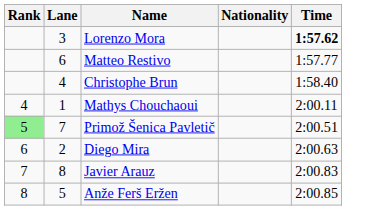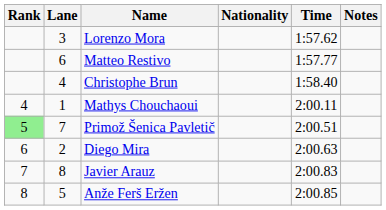 <table class="wikitable sortable" style="text-align:center">
 <tr>
 <th>Rank</th>
 <th>Lane</th>
 <th>Name</th>
 <th>Nationality</th>
 <th>Time</th>
+<th>Notes</th>
 </tr>
 <tr>
 <td></td>
 <td>3</td>
 <td align=left><a href='#'>Lorenzo Mora</a></td>
 <td align=left></td>
-<td><strong>1:57.62</strong></td>
+<td>1:57.62</td>
+<td></td>
 </tr>
 <tr>
 <td></td>
 <td>6</td>
 <td align=left><a href='#'>Matteo Restivo</a></td>
 <td align=left></td>
 <td>1:57.77</td>
+<td></td>
 </tr>
 <tr>
 <td></td>
 <td>4</td>
 <td align=left><a href='#'>Christophe Brun</a></td>
 <td align=left></td>
 <td>1:58.40</td>
+<td></td>
 </tr>
 <tr>
 <td>4</td>
 <td>1</td>
 <td align=left><a href='#'>Mathys Chouchaoui</a></td>
 <td align=left></td>
 <td>2:00.11</td>
+<td></td>
 </tr>
 <tr>
 <td style="background: lightgreen;">5</td>
 <td>7</td>
 <td align=left><a href='#'>Primož Šenica Pavletič</a></td>
 <td align=left></td>
 <td>2:00.51</td>
+<td></td>
 </tr>
 <tr>
 <td>6</td>
 <td>2</td>
 <td align=left><a href='#'>Diego Mira</a></td>
 <td align=left></td>
 <td>2:00.63</td>
+<td></td>
 </tr>
 <tr>
 <td>7</td>
 <td>8</td>
 <td align=left><a href='#'>Javier Arauz</a></td>
 <td align=left></td>
 <td>2:00.83</td>
+<td></td>
 </tr>
 <tr>
 <td>8</td>
 <td>5</td>
 <td align=left><a href='#'>Anže Ferš Eržen</a></td>
 <td align=left></td>
 <td>2:00.85</td>
+<td></td>
 </tr>
 </table>
